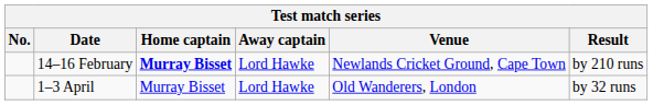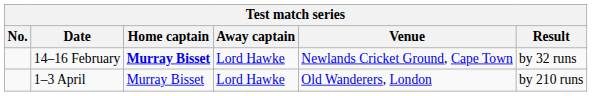 <table class="wikitable">
 <tr>
 <th colspan="9">Test match series</th>
 </tr>
 <tr>
 <th>No.</th>
 <th>Date</th>
 <th>Home captain</th>
 <th>Away captain</th>
 <th>Venue</th>
 <th>Result</th>
 </tr>
 <tr>
 <td></td>
 <td>14–16 February</td>
 <td><strong><a href='#'>Murray Bisset</a></strong></td>
 <td><a href='#'>Lord Hawke</a></td>
 <td><a href='#'>Newlands Cricket Ground</a>, <a href='#'>Cape Town</a></td>
-<td> by 210 runs</td>
+<td> by 32 runs</td>
 </tr>
 <tr>
 <td></td>
 <td>1–3 April</td>
 <td><a href='#'>Murray Bisset</a></td>
 <td><a href='#'>Lord Hawke</a></td>
 <td><a href='#'>Old Wanderers</a>, <a href='#'>London</a></td>
-<td> by 32 runs</td>
+<td> by 210 runs</td>
 </tr>
 </table>
